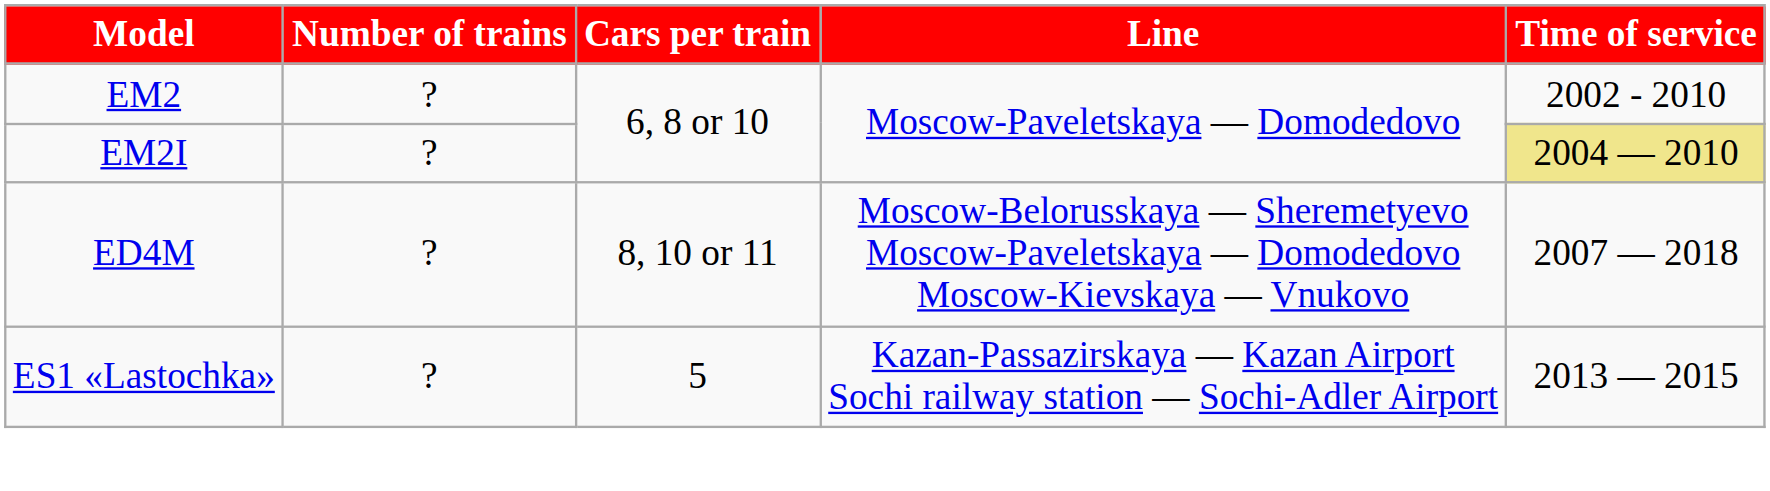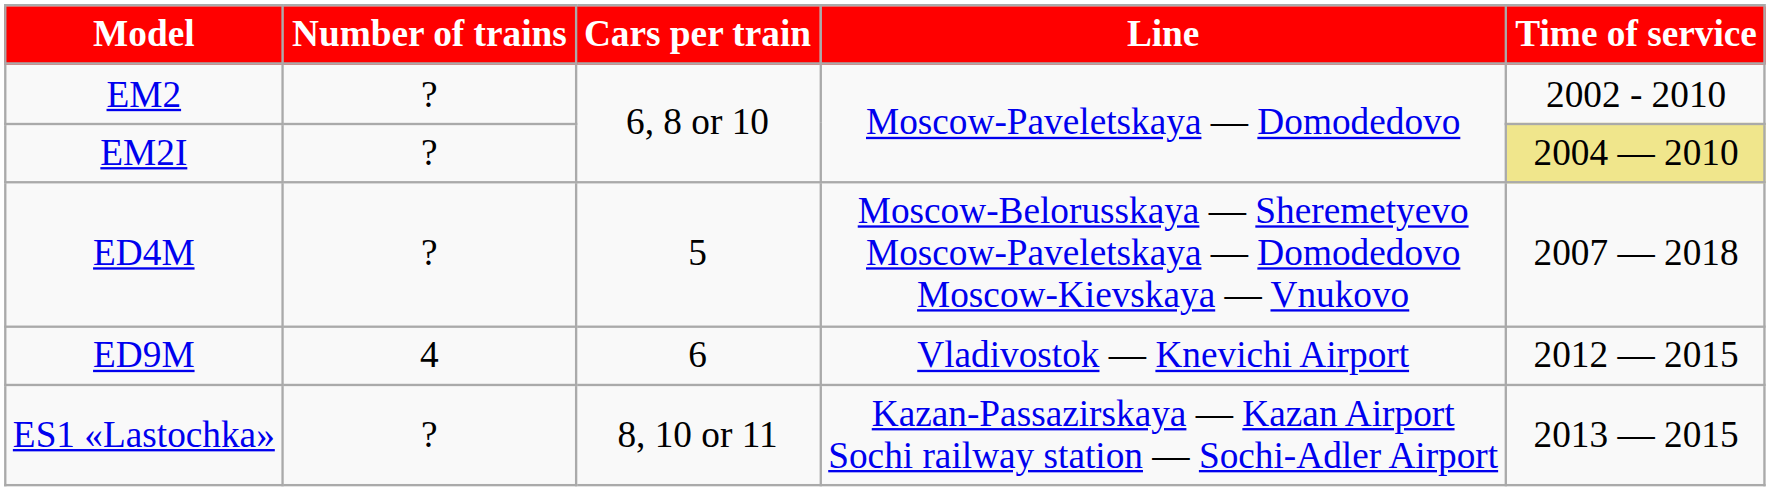 <table class="wikitable" style="margin:1em auto; text-align:center">
 <tr style="background:Red; color:White">
 <td><strong>Model</strong></td>
 <td><strong>Number of trains</strong></td>
 <td><strong>Cars per train</strong></td>
 <td><strong>Line</strong></td>
 <td><strong>Time of service</strong></td>
 </tr>
 <tr>
 <td><a href='#'>EM2</a></td>
 <td>?</td>
 <td rowspan=2>6, 8 or 10</td>
 <td rowspan=2><a href='#'>Moscow-Paveletskaya</a> — <a href='#'>Domodedovo</a></td>
 <td>2002 - 2010</td>
 </tr>
 <tr>
 <td><a href='#'>EM2I</a></td>
 <td>?</td>
 <td style="background: khaki;">2004 — 2010</td>
 </tr>
 <tr>
 <td><a href='#'>ED4M</a></td>
 <td>?</td>
-<td>8, 10 or 11</td>
+<td>5</td>
 <td><a href='#'>Moscow-Belorusskaya</a> — <a href='#'>Sheremetyevo</a><br><a href='#'>Moscow-Paveletskaya</a> — <a href='#'>Domodedovo</a><br><a href='#'>Moscow-Kievskaya</a> — <a href='#'>Vnukovo</a></td>
 <td>2007 — 2018</td>
 </tr>
 <tr>
+<td><a href='#'>ED9M</a></td>
+<td>4</td>
+<td>6</td>
+<td><a href='#'>Vladivostok</a> — <a href='#'>Knevichi Airport</a></td>
+<td>2012 — 2015</td>
+</tr>
+<tr>
 <td><a href='#'>ES1 «Lastochka»</a></td>
 <td>?</td>
-<td>5</td>
+<td>8, 10 or 11</td>
 <td><a href='#'>Kazan-Passazirskaya</a> — <a href='#'>Kazan Airport</a><br><a href='#'>Sochi railway station</a> — <a href='#'>Sochi-Adler Airport</a></td>
 <td>2013 — 2015</td>
 </tr>
 </table>
